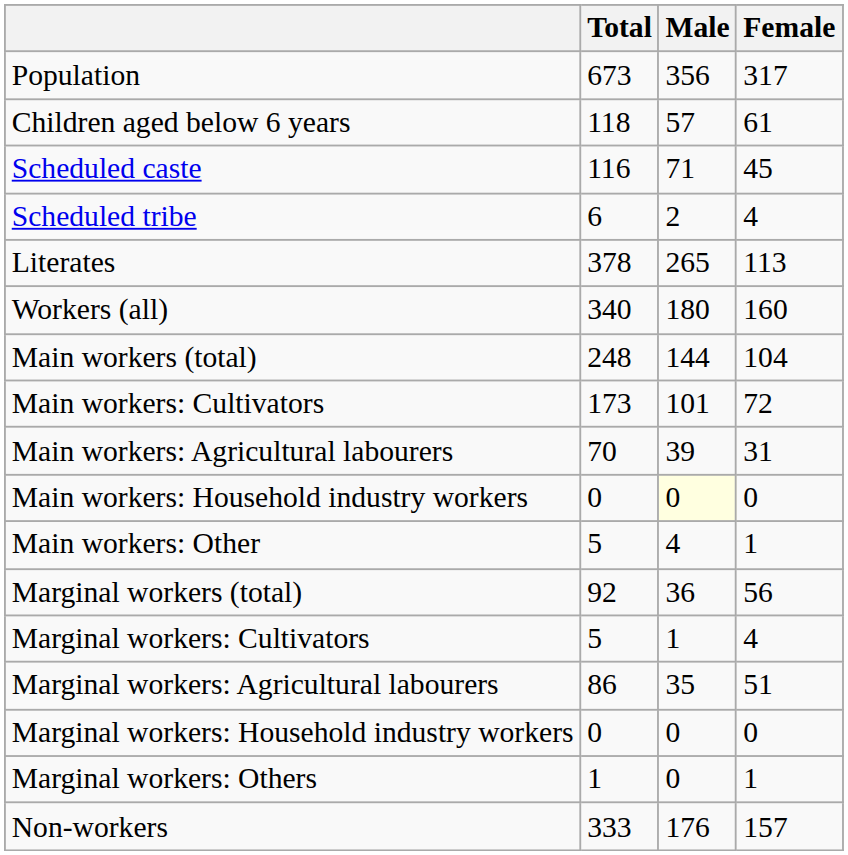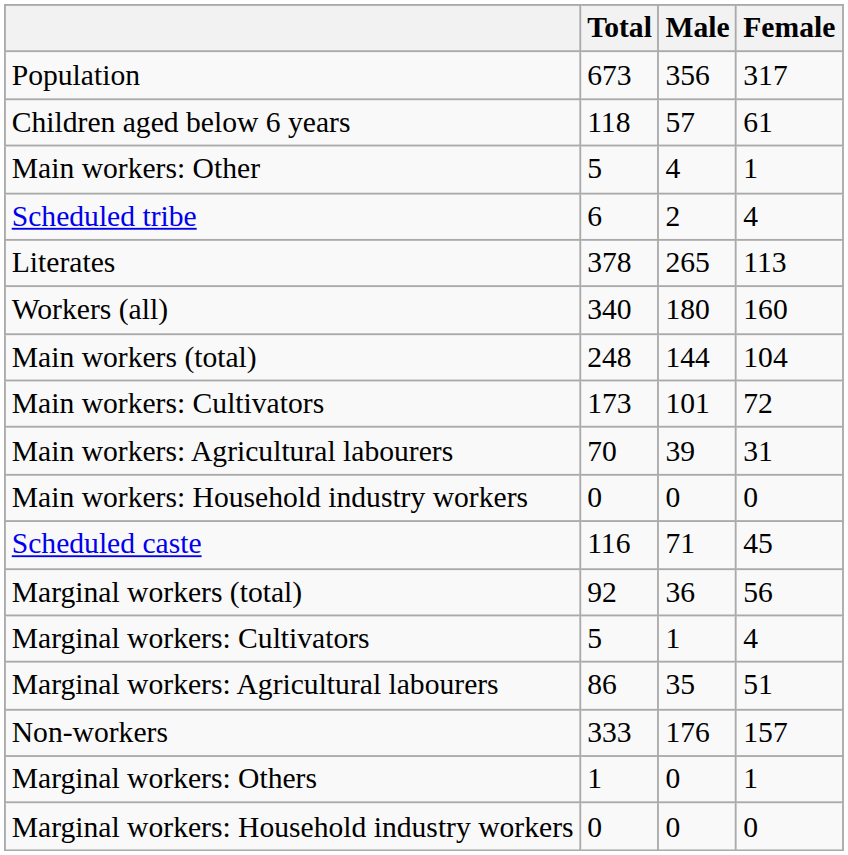 <table class="wikitable sortable">
 <tr>
 <th></th>
 <th>Total</th>
 <th>Male</th>
 <th>Female</th>
 </tr>
 <tr>
 <td>Population</td>
 <td>673</td>
 <td>356</td>
 <td>317</td>
 </tr>
 <tr>
 <td>Children aged below 6 years</td>
 <td>118</td>
 <td>57</td>
 <td>61</td>
 </tr>
 <tr>
-<td><a href='#'>Scheduled caste</a></td>
-<td>116</td>
-<td>71</td>
-<td>45</td>
+<td>Main workers: Other</td>
+<td>5</td>
+<td>4</td>
+<td>1</td>
 </tr>
 <tr>
 <td><a href='#'>Scheduled tribe</a></td>
 <td>6</td>
 <td>2</td>
 <td>4</td>
 </tr>
 <tr>
 <td>Literates</td>
 <td>378</td>
 <td>265</td>
 <td>113</td>
 </tr>
 <tr>
 <td>Workers (all)</td>
 <td>340</td>
 <td>180</td>
 <td>160</td>
 </tr>
 <tr>
 <td>Main workers (total)</td>
 <td>248</td>
 <td>144</td>
 <td>104</td>
 </tr>
 <tr>
 <td>Main workers: Cultivators</td>
 <td>173</td>
 <td>101</td>
 <td>72</td>
 </tr>
 <tr>
 <td>Main workers: Agricultural labourers</td>
 <td>70</td>
 <td>39</td>
 <td>31</td>
 </tr>
 <tr>
 <td>Main workers: Household industry workers</td>
 <td>0</td>
-<td style="background: lightyellow;">0</td>
+<td>0</td>
 <td>0</td>
 </tr>
 <tr>
-<td>Main workers: Other</td>
-<td>5</td>
-<td>4</td>
-<td>1</td>
+<td><a href='#'>Scheduled caste</a></td>
+<td>116</td>
+<td>71</td>
+<td>45</td>
 </tr>
 <tr>
 <td>Marginal workers (total)</td>
 <td>92</td>
 <td>36</td>
 <td>56</td>
 </tr>
 <tr>
 <td>Marginal workers: Cultivators</td>
 <td>5</td>
 <td>1</td>
 <td>4</td>
 </tr>
 <tr>
 <td>Marginal workers: Agricultural labourers</td>
 <td>86</td>
 <td>35</td>
 <td>51</td>
 </tr>
 <tr>
-<td>Marginal workers: Household industry workers</td>
-<td>0</td>
-<td>0</td>
-<td>0</td>
+<td>Non-workers</td>
+<td>333</td>
+<td>176</td>
+<td>157</td>
 </tr>
 <tr>
 <td>Marginal workers: Others</td>
 <td>1</td>
 <td>0</td>
 <td>1</td>
 </tr>
 <tr>
-<td>Non-workers</td>
-<td>333</td>
-<td>176</td>
-<td>157</td>
+<td>Marginal workers: Household industry workers</td>
+<td>0</td>
+<td>0</td>
+<td>0</td>
 </tr>
 </table>
